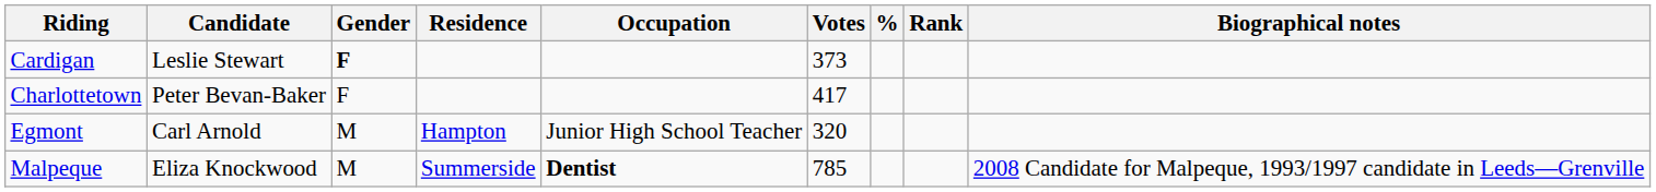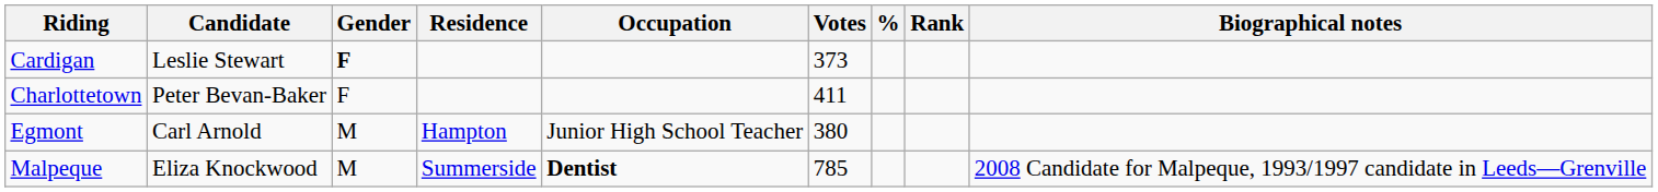 <table class="wikitable sortable">
 <tr>
 <th>Riding</th>
 <th>Candidate</th>
 <th>Gender</th>
 <th>Residence</th>
 <th>Occupation</th>
 <th>Votes</th>
 <th>%</th>
 <th>Rank</th>
 <th>Biographical notes</th>
 </tr>
 <tr>
 <td><a href='#'>Cardigan</a></td>
 <td>Leslie Stewart</td>
 <td><strong>F</strong></td>
 <td></td>
 <td></td>
 <td>373</td>
 <td></td>
 <td></td>
 <td></td>
 </tr>
 <tr>
 <td><a href='#'>Charlottetown</a></td>
 <td>Peter Bevan-Baker</td>
 <td>F</td>
 <td></td>
 <td></td>
-<td>417</td>
+<td>411</td>
 <td></td>
 <td></td>
 <td></td>
 </tr>
 <tr>
 <td><a href='#'>Egmont</a></td>
 <td>Carl Arnold</td>
 <td>M</td>
 <td><a href='#'>Hampton</a></td>
 <td>Junior High School Teacher</td>
-<td>320</td>
+<td>380</td>
 <td></td>
 <td></td>
 <td></td>
 </tr>
 <tr>
 <td><a href='#'>Malpeque</a></td>
 <td>Eliza Knockwood</td>
 <td>M</td>
 <td><a href='#'>Summerside</a></td>
 <td><strong>Dentist</strong></td>
 <td>785</td>
 <td></td>
 <td></td>
 <td><a href='#'>2008</a> Candidate for Malpeque, 1993/1997 candidate in <a href='#'>Leeds—Grenville</a></td>
 </tr>
 </table>
